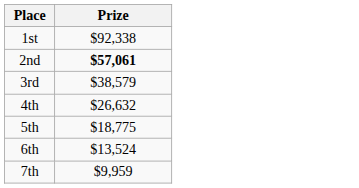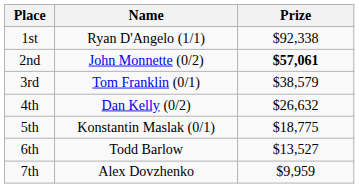 <table class="wikitable">
 <tr>
 <th width="50">Place</th>
+<th width="200">Name</th>
 <th width="125">Prize</th>
 </tr>
 <tr>
 <td align = "center">1st</td>
+<td align = "center">Ryan D'Angelo (1/1)</td>
 <td align = "center">$92,338</td>
 </tr>
 <tr>
 <td align = "center">2nd</td>
+<td align = "center"><a href='#'>John Monnette</a> (0/2)</td>
 <td align = "center"><strong>$57,061</strong></td>
 </tr>
 <tr>
 <td align = "center">3rd</td>
+<td align = "center"><a href='#'>Tom Franklin</a> (0/1)</td>
 <td align = "center">$38,579</td>
 </tr>
 <tr>
 <td align = "center">4th</td>
+<td align = "center"><a href='#'>Dan Kelly</a> (0/2)</td>
 <td align = "center">$26,632</td>
 </tr>
 <tr>
 <td align = "center">5th</td>
+<td align = "center">Konstantin Maslak (0/1)</td>
 <td align = "center">$18,775</td>
 </tr>
 <tr>
 <td align = "center">6th</td>
-<td align = "center">$13,524</td>
+<td align = "center">Todd Barlow</td>
+<td align = "center">$13,527</td>
 </tr>
 <tr>
 <td align = "center">7th</td>
+<td align = "center">Alex Dovzhenko</td>
 <td align = "center">$9,959</td>
 </tr>
 </table>
